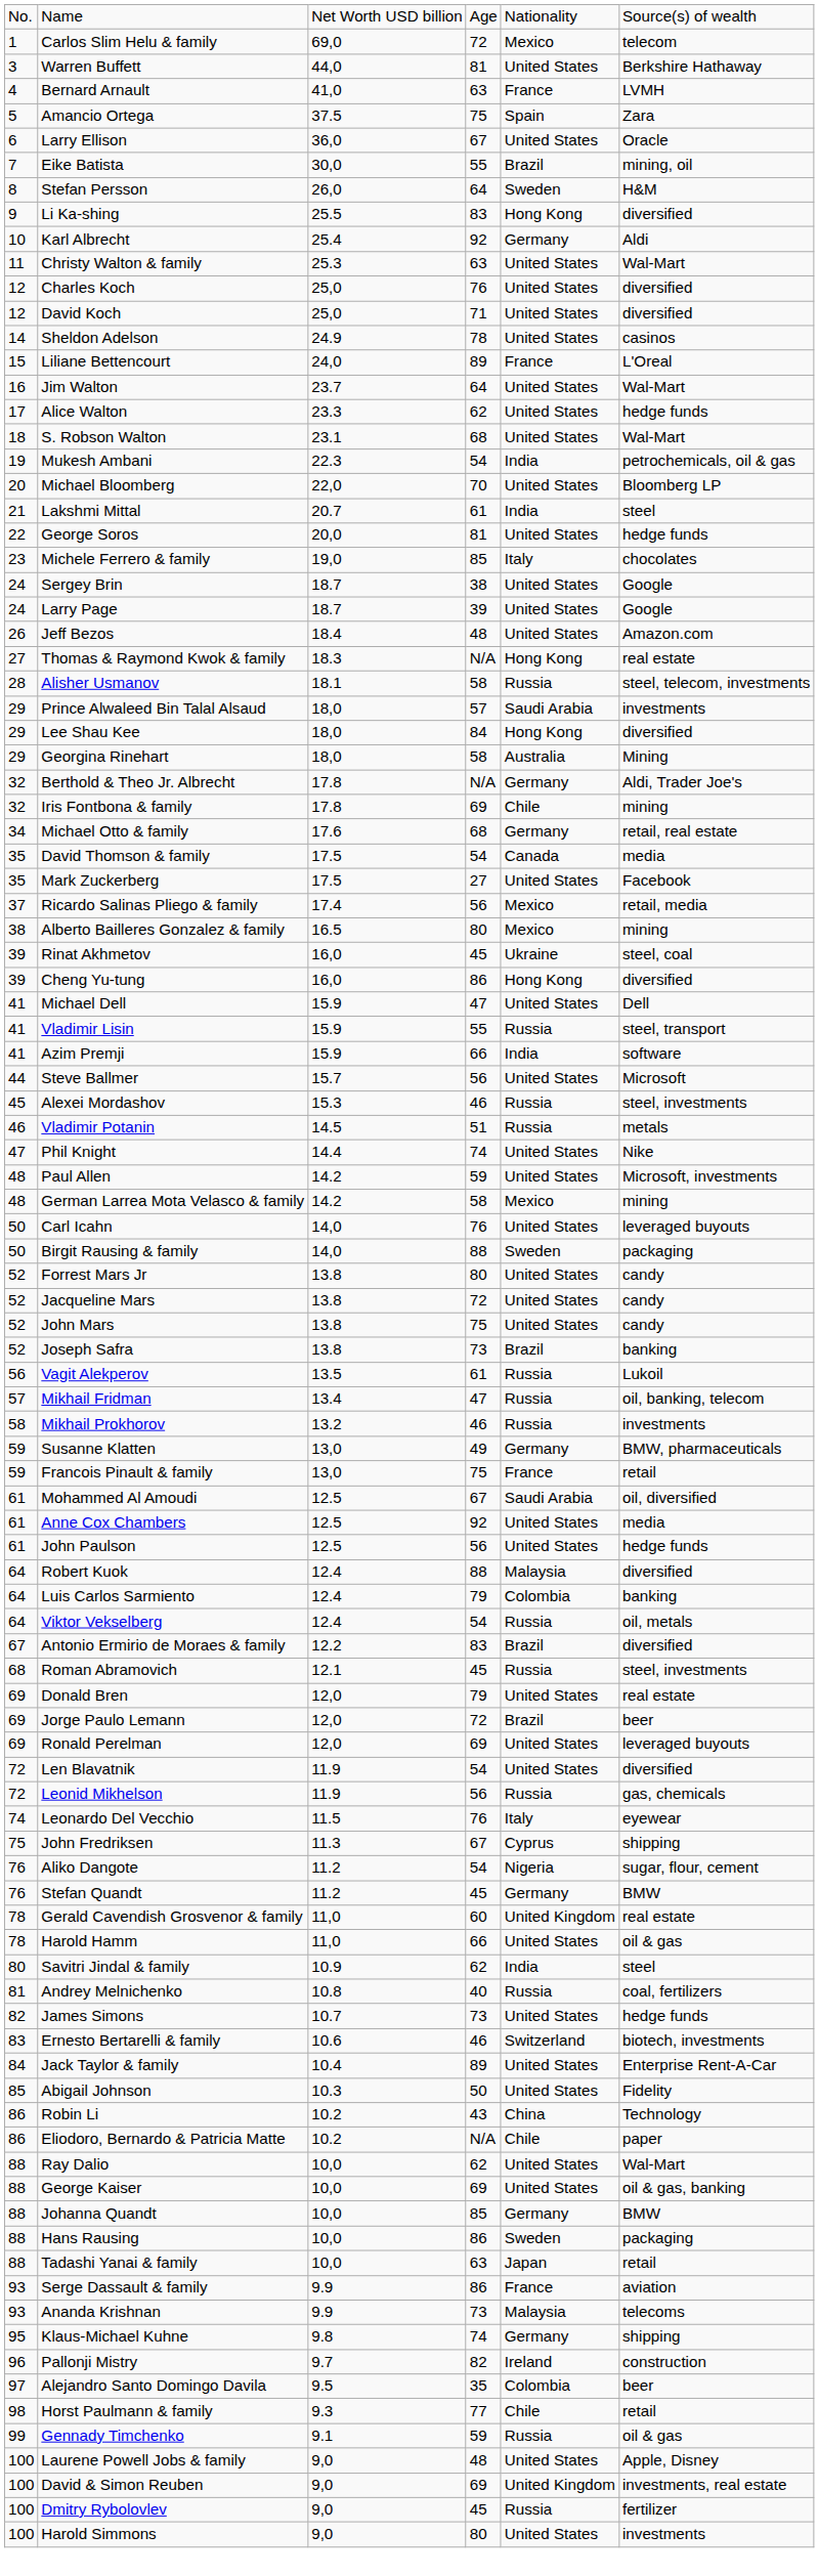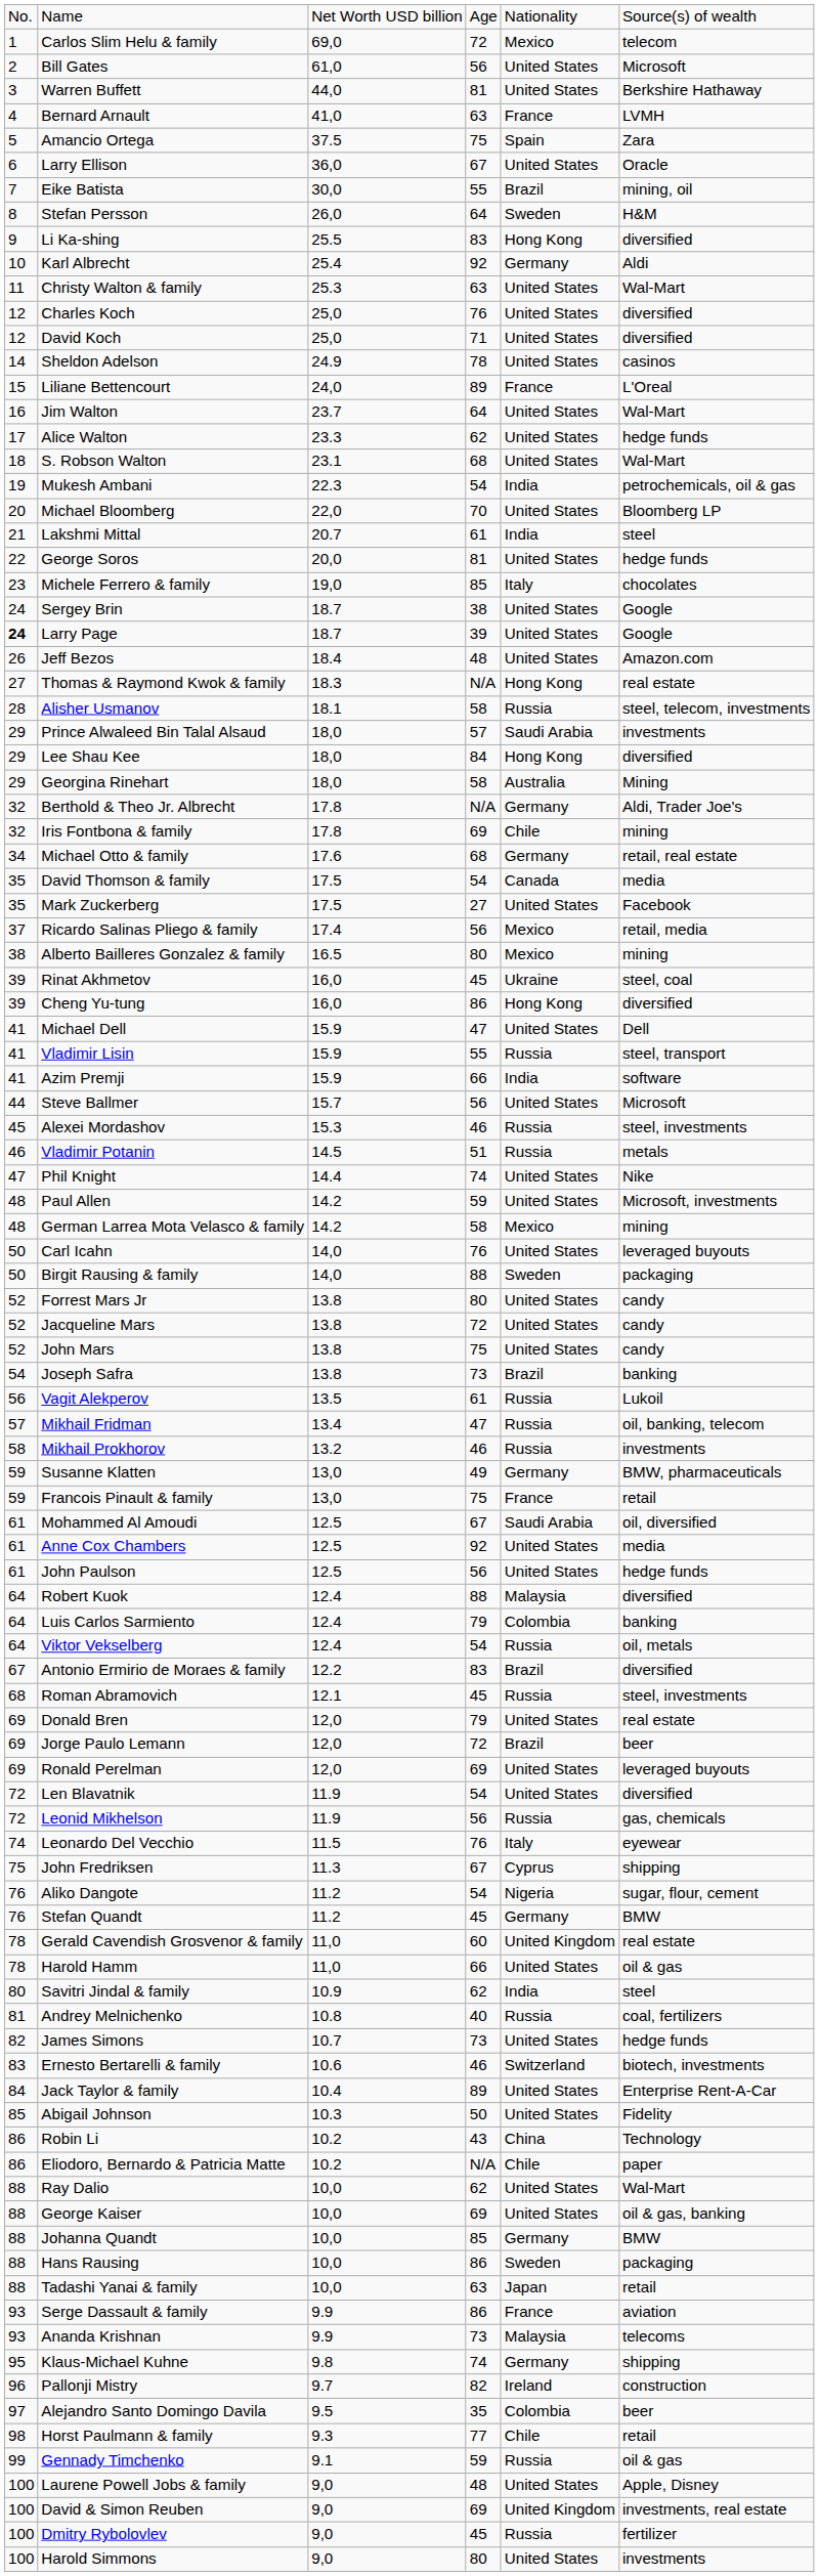 <table class="wikitable">
 <tr>
 <td>No.</td>
 <td>Name</td>
 <td>Net Worth USD  billion</td>
 <td>Age</td>
 <td>Nationality</td>
 <td>Source(s) of  wealth</td>
 </tr>
 <tr>
 <td>1</td>
 <td>Carlos Slim Helu  & family</td>
 <td>69,0</td>
 <td>72</td>
 <td>Mexico</td>
 <td>telecom</td>
+</tr>
+<tr>
+<td>2</td>
+<td>Bill Gates</td>
+<td>61,0</td>
+<td>56</td>
+<td>United States</td>
+<td>Microsoft</td>
 </tr>
 <tr>
 <td>3</td>
 <td>Warren Buffett</td>
 <td>44,0</td>
 <td>81</td>
 <td>United States</td>
 <td>Berkshire Hathaway</td>
 </tr>
 <tr>
 <td>4</td>
 <td>Bernard Arnault</td>
 <td>41,0</td>
 <td>63</td>
 <td>France</td>
 <td>LVMH</td>
 </tr>
 <tr>
 <td>5</td>
 <td>Amancio Ortega</td>
 <td>37.5</td>
 <td>75</td>
 <td>Spain</td>
 <td>Zara</td>
 </tr>
 <tr>
 <td>6</td>
 <td>Larry Ellison</td>
 <td>36,0</td>
 <td>67</td>
 <td>United States</td>
 <td>Oracle</td>
 </tr>
 <tr>
 <td>7</td>
 <td>Eike Batista</td>
 <td>30,0</td>
 <td>55</td>
 <td>Brazil</td>
 <td>mining, oil</td>
 </tr>
 <tr>
 <td>8</td>
 <td>Stefan Persson</td>
 <td>26,0</td>
 <td>64</td>
 <td>Sweden</td>
 <td>H&M</td>
 </tr>
 <tr>
 <td>9</td>
 <td>Li Ka-shing</td>
 <td>25.5</td>
 <td>83</td>
 <td>Hong Kong</td>
 <td>diversified</td>
 </tr>
 <tr>
 <td>10</td>
 <td>Karl Albrecht</td>
 <td>25.4</td>
 <td>92</td>
 <td>Germany</td>
 <td>Aldi</td>
 </tr>
 <tr>
 <td>11</td>
 <td>Christy Walton &  family</td>
 <td>25.3</td>
 <td>63</td>
 <td>United States</td>
 <td>Wal-Mart</td>
 </tr>
 <tr>
 <td>12</td>
 <td>Charles Koch</td>
 <td>25,0</td>
 <td>76</td>
 <td>United States</td>
 <td>diversified</td>
 </tr>
 <tr>
 <td>12</td>
 <td>David Koch</td>
 <td>25,0</td>
 <td>71</td>
 <td>United States</td>
 <td>diversified</td>
 </tr>
 <tr>
 <td>14</td>
 <td>Sheldon Adelson</td>
 <td>24.9</td>
 <td>78</td>
 <td>United States</td>
 <td>casinos</td>
 </tr>
 <tr>
 <td>15</td>
 <td>Liliane Bettencourt</td>
 <td>24,0</td>
 <td>89</td>
 <td>France</td>
 <td>L'Oreal</td>
 </tr>
 <tr>
 <td>16</td>
 <td>Jim Walton</td>
 <td>23.7</td>
 <td>64</td>
 <td>United States</td>
 <td>Wal-Mart</td>
 </tr>
 <tr>
 <td>17</td>
 <td>Alice Walton</td>
 <td>23.3</td>
 <td>62</td>
 <td>United States</td>
 <td>hedge funds</td>
 </tr>
 <tr>
 <td>18</td>
 <td>S. Robson Walton</td>
 <td>23.1</td>
 <td>68</td>
 <td>United States</td>
 <td>Wal-Mart</td>
 </tr>
 <tr>
 <td>19</td>
 <td>Mukesh Ambani</td>
 <td>22.3</td>
 <td>54</td>
 <td>India</td>
 <td>petrochemicals, oil  & gas</td>
 </tr>
 <tr>
 <td>20</td>
 <td>Michael Bloomberg</td>
 <td>22,0</td>
 <td>70</td>
 <td>United States</td>
 <td>Bloomberg LP</td>
 </tr>
 <tr>
 <td>21</td>
 <td>Lakshmi Mittal</td>
 <td>20.7</td>
 <td>61</td>
 <td>India</td>
 <td>steel</td>
 </tr>
 <tr>
 <td>22</td>
 <td>George Soros</td>
 <td>20,0</td>
 <td>81</td>
 <td>United States</td>
 <td>hedge funds</td>
 </tr>
 <tr>
 <td>23</td>
 <td>Michele Ferrero &  family</td>
 <td>19,0</td>
 <td>85</td>
 <td>Italy</td>
 <td>chocolates</td>
 </tr>
 <tr>
 <td>24</td>
 <td>Sergey Brin</td>
 <td>18.7</td>
 <td>38</td>
 <td>United States</td>
 <td>Google</td>
 </tr>
 <tr>
-<td>24</td>
+<td><strong>24</strong></td>
 <td>Larry Page</td>
 <td>18.7</td>
 <td>39</td>
 <td>United States</td>
 <td>Google</td>
 </tr>
 <tr>
 <td>26</td>
 <td>Jeff Bezos</td>
 <td>18.4</td>
 <td>48</td>
 <td>United States</td>
 <td>Amazon.com</td>
 </tr>
 <tr>
 <td>27</td>
 <td>Thomas & Raymond  Kwok & family</td>
 <td>18.3</td>
 <td>N/A</td>
 <td>Hong Kong</td>
 <td>real estate</td>
 </tr>
 <tr>
 <td>28</td>
 <td><a href='#'>Alisher Usmanov</a></td>
 <td>18.1</td>
 <td>58</td>
 <td>Russia</td>
 <td>steel, telecom,  investments</td>
 </tr>
 <tr>
 <td>29</td>
 <td>Prince Alwaleed Bin  Talal Alsaud</td>
 <td>18,0</td>
 <td>57</td>
 <td>Saudi Arabia</td>
 <td>investments</td>
 </tr>
 <tr>
 <td>29</td>
 <td>Lee Shau Kee</td>
 <td>18,0</td>
 <td>84</td>
 <td>Hong Kong</td>
 <td>diversified</td>
 </tr>
 <tr>
 <td>29</td>
 <td>Georgina Rinehart</td>
 <td>18,0</td>
 <td>58</td>
 <td>Australia</td>
 <td>Mining</td>
 </tr>
 <tr>
 <td>32</td>
 <td>Berthold & Theo  Jr. Albrecht</td>
 <td>17.8</td>
 <td>N/A</td>
 <td>Germany</td>
 <td>Aldi, Trader Joe's</td>
 </tr>
 <tr>
 <td>32</td>
 <td>Iris Fontbona &  family</td>
 <td>17.8</td>
 <td>69</td>
 <td>Chile</td>
 <td>mining</td>
 </tr>
 <tr>
 <td>34</td>
 <td>Michael Otto &  family</td>
 <td>17.6</td>
 <td>68</td>
 <td>Germany</td>
 <td>retail, real estate</td>
 </tr>
 <tr>
 <td>35</td>
 <td>David Thomson &  family</td>
 <td>17.5</td>
 <td>54</td>
 <td>Canada</td>
 <td>media</td>
 </tr>
 <tr>
 <td>35</td>
 <td>Mark Zuckerberg</td>
 <td>17.5</td>
 <td>27</td>
 <td>United States</td>
 <td>Facebook</td>
 </tr>
 <tr>
 <td>37</td>
 <td>Ricardo Salinas  Pliego & family</td>
 <td>17.4</td>
 <td>56</td>
 <td>Mexico</td>
 <td>retail, media</td>
 </tr>
 <tr>
 <td>38</td>
 <td>Alberto Bailleres  Gonzalez & family</td>
 <td>16.5</td>
 <td>80</td>
 <td>Mexico</td>
 <td>mining</td>
 </tr>
 <tr>
 <td>39</td>
 <td>Rinat Akhmetov</td>
 <td>16,0</td>
 <td>45</td>
 <td>Ukraine</td>
 <td>steel, coal</td>
 </tr>
 <tr>
 <td>39</td>
 <td>Cheng Yu-tung</td>
 <td>16,0</td>
 <td>86</td>
 <td>Hong Kong</td>
 <td>diversified</td>
 </tr>
 <tr>
 <td>41</td>
 <td>Michael Dell</td>
 <td>15.9</td>
 <td>47</td>
 <td>United States</td>
 <td>Dell</td>
 </tr>
 <tr>
 <td>41</td>
 <td><a href='#'>Vladimir Lisin</a></td>
 <td>15.9</td>
 <td>55</td>
 <td>Russia</td>
 <td>steel, transport</td>
 </tr>
 <tr>
 <td>41</td>
 <td>Azim Premji</td>
 <td>15.9</td>
 <td>66</td>
 <td>India</td>
 <td>software</td>
 </tr>
 <tr>
 <td>44</td>
 <td>Steve Ballmer</td>
 <td>15.7</td>
 <td>56</td>
 <td>United States</td>
 <td>Microsoft</td>
 </tr>
 <tr>
 <td>45</td>
 <td>Alexei Mordashov</td>
 <td>15.3</td>
 <td>46</td>
 <td>Russia</td>
 <td>steel, investments</td>
 </tr>
 <tr>
 <td>46</td>
 <td><a href='#'>Vladimir Potanin</a></td>
 <td>14.5</td>
 <td>51</td>
 <td>Russia</td>
 <td>metals</td>
 </tr>
 <tr>
 <td>47</td>
 <td>Phil Knight</td>
 <td>14.4</td>
 <td>74</td>
 <td>United States</td>
 <td>Nike</td>
 </tr>
 <tr>
 <td>48</td>
 <td>Paul Allen</td>
 <td>14.2</td>
 <td>59</td>
 <td>United States</td>
 <td>Microsoft,  investments</td>
 </tr>
 <tr>
 <td>48</td>
 <td>German Larrea Mota  Velasco & family</td>
 <td>14.2</td>
 <td>58</td>
 <td>Mexico</td>
 <td>mining</td>
 </tr>
 <tr>
 <td>50</td>
 <td>Carl Icahn</td>
 <td>14,0</td>
 <td>76</td>
 <td>United States</td>
 <td>leveraged buyouts</td>
 </tr>
 <tr>
 <td>50</td>
 <td>Birgit Rausing &  family</td>
 <td>14,0</td>
 <td>88</td>
 <td>Sweden</td>
 <td>packaging</td>
 </tr>
 <tr>
 <td>52</td>
 <td>Forrest Mars Jr</td>
 <td>13.8</td>
 <td>80</td>
 <td>United States</td>
 <td>candy</td>
 </tr>
 <tr>
 <td>52</td>
 <td>Jacqueline Mars</td>
 <td>13.8</td>
 <td>72</td>
 <td>United States</td>
 <td>candy</td>
 </tr>
 <tr>
 <td>52</td>
 <td>John Mars</td>
 <td>13.8</td>
 <td>75</td>
 <td>United States</td>
 <td>candy</td>
 </tr>
 <tr>
-<td>52</td>
+<td>54</td>
 <td>Joseph Safra</td>
 <td>13.8</td>
 <td>73</td>
 <td>Brazil</td>
 <td>banking</td>
 </tr>
 <tr>
 <td>56</td>
 <td><a href='#'>Vagit Alekperov</a></td>
 <td>13.5</td>
 <td>61</td>
 <td>Russia</td>
 <td>Lukoil</td>
 </tr>
 <tr>
 <td>57</td>
 <td><a href='#'>Mikhail Fridman</a></td>
 <td>13.4</td>
 <td>47</td>
 <td>Russia</td>
 <td>oil, banking, telecom</td>
 </tr>
 <tr>
 <td>58</td>
 <td><a href='#'>Mikhail Prokhorov</a></td>
 <td>13.2</td>
 <td>46</td>
 <td>Russia</td>
 <td>investments</td>
 </tr>
 <tr>
 <td>59</td>
 <td>Susanne Klatten</td>
 <td>13,0</td>
 <td>49</td>
 <td>Germany</td>
 <td>BMW, pharmaceuticals</td>
 </tr>
 <tr>
 <td>59</td>
 <td>Francois Pinault  & family</td>
 <td>13,0</td>
 <td>75</td>
 <td>France</td>
 <td>retail</td>
 </tr>
 <tr>
 <td>61</td>
 <td>Mohammed Al Amoudi</td>
 <td>12.5</td>
 <td>67</td>
 <td>Saudi Arabia</td>
 <td>oil, diversified</td>
 </tr>
 <tr>
 <td>61</td>
 <td><a href='#'>Anne Cox Chambers</a></td>
 <td>12.5</td>
 <td>92</td>
 <td>United States</td>
 <td>media</td>
 </tr>
 <tr>
 <td>61</td>
 <td>John Paulson</td>
 <td>12.5</td>
 <td>56</td>
 <td>United States</td>
 <td>hedge funds</td>
 </tr>
 <tr>
 <td>64</td>
 <td>Robert Kuok</td>
 <td>12.4</td>
 <td>88</td>
 <td>Malaysia</td>
 <td>diversified</td>
 </tr>
 <tr>
 <td>64</td>
 <td>Luis Carlos Sarmiento</td>
 <td>12.4</td>
 <td>79</td>
 <td>Colombia</td>
 <td>banking</td>
 </tr>
 <tr>
 <td>64</td>
 <td><a href='#'>Viktor Vekselberg</a></td>
 <td>12.4</td>
 <td>54</td>
 <td>Russia</td>
 <td>oil, metals</td>
 </tr>
 <tr>
 <td>67</td>
 <td>Antonio Ermirio de  Moraes & family</td>
 <td>12.2</td>
 <td>83</td>
 <td>Brazil</td>
 <td>diversified</td>
 </tr>
 <tr>
 <td>68</td>
 <td>Roman Abramovich</td>
 <td>12.1</td>
 <td>45</td>
 <td>Russia</td>
 <td>steel, investments</td>
 </tr>
 <tr>
 <td>69</td>
 <td>Donald Bren</td>
 <td>12,0</td>
 <td>79</td>
 <td>United States</td>
 <td>real estate</td>
 </tr>
 <tr>
 <td>69</td>
 <td>Jorge Paulo Lemann</td>
 <td>12,0</td>
 <td>72</td>
 <td>Brazil</td>
 <td>beer</td>
 </tr>
 <tr>
 <td>69</td>
 <td>Ronald Perelman</td>
 <td>12,0</td>
 <td>69</td>
 <td>United States</td>
 <td>leveraged buyouts</td>
 </tr>
 <tr>
 <td>72</td>
 <td>Len Blavatnik</td>
 <td>11.9</td>
 <td>54</td>
 <td>United States</td>
 <td>diversified</td>
 </tr>
 <tr>
 <td>72</td>
 <td><a href='#'>Leonid Mikhelson</a></td>
 <td>11.9</td>
 <td>56</td>
 <td>Russia</td>
 <td>gas, chemicals</td>
 </tr>
 <tr>
 <td>74</td>
 <td>Leonardo Del Vecchio</td>
 <td>11.5</td>
 <td>76</td>
 <td>Italy</td>
 <td>eyewear</td>
 </tr>
 <tr>
 <td>75</td>
 <td>John Fredriksen</td>
 <td>11.3</td>
 <td>67</td>
 <td>Cyprus</td>
 <td>shipping</td>
 </tr>
 <tr>
 <td>76</td>
 <td>Aliko Dangote</td>
 <td>11.2</td>
 <td>54</td>
 <td>Nigeria</td>
 <td>sugar, flour, cement</td>
 </tr>
 <tr>
 <td>76</td>
 <td>Stefan Quandt</td>
 <td>11.2</td>
 <td>45</td>
 <td>Germany</td>
 <td>BMW</td>
 </tr>
 <tr>
 <td>78</td>
 <td>Gerald Cavendish  Grosvenor & family</td>
 <td>11,0</td>
 <td>60</td>
 <td>United Kingdom</td>
 <td>real estate</td>
 </tr>
 <tr>
 <td>78</td>
 <td>Harold Hamm</td>
 <td>11,0</td>
 <td>66</td>
 <td>United States</td>
 <td>oil & gas</td>
 </tr>
 <tr>
 <td>80</td>
 <td>Savitri Jindal &  family</td>
 <td>10.9</td>
 <td>62</td>
 <td>India</td>
 <td>steel</td>
 </tr>
 <tr>
 <td>81</td>
 <td>Andrey Melnichenko</td>
 <td>10.8</td>
 <td>40</td>
 <td>Russia</td>
 <td>coal, fertilizers</td>
 </tr>
 <tr>
 <td>82</td>
 <td>James Simons</td>
 <td>10.7</td>
 <td>73</td>
 <td>United States</td>
 <td>hedge funds</td>
 </tr>
 <tr>
 <td>83</td>
 <td>Ernesto Bertarelli  & family</td>
 <td>10.6</td>
 <td>46</td>
 <td>Switzerland</td>
 <td>biotech, investments</td>
 </tr>
 <tr>
 <td>84</td>
 <td>Jack Taylor &  family</td>
 <td>10.4</td>
 <td>89</td>
 <td>United States</td>
 <td>Enterprise Rent-A-Car</td>
 </tr>
 <tr>
 <td>85</td>
 <td>Abigail Johnson</td>
 <td>10.3</td>
 <td>50</td>
 <td>United States</td>
 <td>Fidelity</td>
 </tr>
 <tr>
 <td>86</td>
 <td>Robin Li</td>
 <td>10.2</td>
 <td>43</td>
 <td>China</td>
 <td>Technology</td>
 </tr>
 <tr>
 <td>86</td>
 <td>Eliodoro, Bernardo  & Patricia Matte</td>
 <td>10.2</td>
 <td>N/A</td>
 <td>Chile</td>
 <td>paper</td>
 </tr>
 <tr>
 <td>88</td>
 <td>Ray Dalio</td>
 <td>10,0</td>
 <td>62</td>
 <td>United States</td>
 <td>Wal-Mart</td>
 </tr>
 <tr>
 <td>88</td>
 <td>George Kaiser</td>
 <td>10,0</td>
 <td>69</td>
 <td>United States</td>
 <td>oil & gas,  banking</td>
 </tr>
 <tr>
 <td>88</td>
 <td>Johanna Quandt</td>
 <td>10,0</td>
 <td>85</td>
 <td>Germany</td>
 <td>BMW</td>
 </tr>
 <tr>
 <td>88</td>
 <td>Hans Rausing</td>
 <td>10,0</td>
 <td>86</td>
 <td>Sweden</td>
 <td>packaging</td>
 </tr>
 <tr>
 <td>88</td>
 <td>Tadashi Yanai &  family</td>
 <td>10,0</td>
 <td>63</td>
 <td>Japan</td>
 <td>retail</td>
 </tr>
 <tr>
 <td>93</td>
 <td>Serge Dassault &  family</td>
 <td>9.9</td>
 <td>86</td>
 <td>France</td>
 <td>aviation</td>
 </tr>
 <tr>
 <td>93</td>
 <td>Ananda Krishnan</td>
 <td>9.9</td>
 <td>73</td>
 <td>Malaysia</td>
 <td>telecoms</td>
 </tr>
 <tr>
 <td>95</td>
 <td>Klaus-Michael Kuhne</td>
 <td>9.8</td>
 <td>74</td>
 <td>Germany</td>
 <td>shipping</td>
 </tr>
 <tr>
 <td>96</td>
 <td>Pallonji Mistry</td>
 <td>9.7</td>
 <td>82</td>
 <td>Ireland</td>
 <td>construction</td>
 </tr>
 <tr>
 <td>97</td>
 <td>Alejandro Santo  Domingo Davila</td>
 <td>9.5</td>
 <td>35</td>
 <td>Colombia</td>
 <td>beer</td>
 </tr>
 <tr>
 <td>98</td>
 <td>Horst Paulmann &  family</td>
 <td>9.3</td>
 <td>77</td>
 <td>Chile</td>
 <td>retail</td>
 </tr>
 <tr>
 <td>99</td>
 <td><a href='#'>Gennady Timchenko</a></td>
 <td>9.1</td>
 <td>59</td>
 <td>Russia</td>
 <td>oil & gas</td>
 </tr>
 <tr>
 <td>100</td>
 <td>Laurene Powell Jobs  & family</td>
 <td>9,0</td>
 <td>48</td>
 <td>United States</td>
 <td>Apple, Disney</td>
 </tr>
 <tr>
 <td>100</td>
 <td>David & Simon  Reuben</td>
 <td>9,0</td>
 <td>69</td>
 <td>United Kingdom</td>
 <td>investments, real  estate</td>
 </tr>
 <tr>
 <td>100</td>
 <td><a href='#'>Dmitry Rybolovlev</a></td>
 <td>9,0</td>
 <td>45</td>
 <td>Russia</td>
 <td>fertilizer</td>
 </tr>
 <tr>
 <td>100</td>
 <td>Harold Simmons</td>
 <td>9,0</td>
 <td>80</td>
 <td>United States</td>
 <td>investments</td>
 </tr>
 </table>
